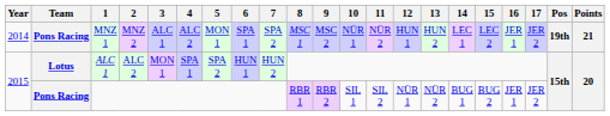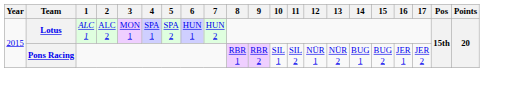 <table class="wikitable" style="text-align:center; font-size:85%">
 <tr>
 <th>Year</th>
 <th>Team</th>
 <th>1</th>
 <th>2</th>
 <th>3</th>
 <th>4</th>
 <th>5</th>
 <th>6</th>
 <th>7</th>
 <th>8</th>
 <th>9</th>
 <th>10</th>
 <th>11</th>
 <th>12</th>
 <th>13</th>
 <th>14</th>
 <th>15</th>
 <th>16</th>
 <th>17</th>
 <th>Pos</th>
 <th>Points</th>
-</tr>
-<tr>
-<td><a href='#'>2014</a></td>
-<th nowrap><a href='#'>Pons Racing</a></th>
-<td style="background:#DFFFDF;"><a href='#'>MNZ<br>1</a><br></td>
-<td style="background:#EFCFFF;"><a href='#'>MNZ<br>2</a><br></td>
-<td style="background:#CFCFFF;"><a href='#'>ALC<br>1</a><br></td>
-<td style="background:#CFCFFF;"><a href='#'>ALC<br>2</a><br></td>
-<td style="background:#DFFFDF;"><a href='#'>MON<br>1</a><br></td>
-<td style="background:#CFCFFF;"><a href='#'>SPA<br>1</a><br></td>
-<td style="background:#DFFFDF;"><a href='#'>SPA<br>2</a><br></td>
-<td style="background:#CFCFFF;"><em><a href='#'>MSC<br>1</a></em><br></td>
-<td style="background:#CFCFFF;"><a href='#'>MSC<br>2</a><br></td>
-<td style="background:#CFCFFF;"><a href='#'>NÜR<br>1</a><br></td>
-<td style="background:#EFCFFF;"><a href='#'>NÜR<br>2</a><br></td>
-<td style="background:#CFCFFF;"><a href='#'>HUN<br>1</a><br></td>
-<td style="background:#DFFFDF;"><a href='#'>HUN<br>2</a><br></td>
-<td style="background:#EFCFFF;"><a href='#'>LEC<br>1</a><br></td>
-<td style="background:#CFCFFF;"><a href='#'>LEC<br>2</a><br></td>
-<td style="background:#DFFFDF;"><a href='#'>JER<br>1</a><br></td>
-<td style="background:#CFCFFF;"><a href='#'>JER<br>2</a><br></td>
-<th>19th</th>
-<th>21</th>
 </tr>
 <tr>
 <td rowspan=2><a href='#'>2015</a></td>
 <th nowrap><a href='#'>Lotus</a></th>
 <td style="background:#DFFFDF;"><em><a href='#'>ALC<br>1</a></em><br></td>
 <td style="background:#DFFFDF;"><a href='#'>ALC<br>2</a><br></td>
 <td style="background:#EFCFFF;"><a href='#'>MON<br>1</a><br></td>
 <td style="background:#CFCFFF;"><a href='#'>SPA<br>1</a><br></td>
 <td style="background:#DFFFDF;"><a href='#'>SPA<br>2</a><br></td>
 <td style="background:#CFCFFF;"><a href='#'>HUN<br>1</a><br></td>
 <td style="background:#DFFFDF;"><a href='#'>HUN<br>2</a><br></td>
 <td colspan=10></td>
 <th rowspan=2>15th</th>
 <th rowspan=2>20</th>
 </tr>
 <tr>
 <th nowrap><a href='#'>Pons Racing</a></th>
 <td colspan=7></td>
 <td style="background:#EFCFFF;"><a href='#'>RBR<br>1</a><br></td>
 <td style="background:#EFCFFF;"><a href='#'>RBR<br>2</a><br></td>
 <td><a href='#'>SIL<br>1</a></td>
 <td><a href='#'>SIL<br>2</a></td>
 <td><a href='#'>NÜR<br>1</a></td>
 <td><a href='#'>NÜR<br>2</a></td>
 <td><a href='#'>BUG<br>1</a></td>
 <td><a href='#'>BUG<br>2</a></td>
 <td><a href='#'>JER<br>1</a></td>
 <td><a href='#'>JER<br>2</a></td>
 </tr>
 </table>
